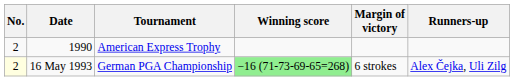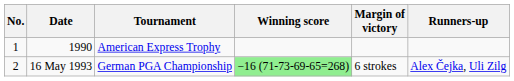 <table class="wikitable" style="font-size:95%;">
 <tr>
 <th>No.</th>
 <th>Date</th>
 <th>Tournament</th>
 <th>Winning score</th>
 <th>Margin of<br>victory</th>
 <th>Runners-up</th>
 </tr>
 <tr>
-<td align=center>2</td>
+<td align=center>1</td>
 <td align=right>1990</td>
 <td><a href='#'>American Express Trophy</a></td>
 <td></td>
 <td></td>
 <td></td>
 </tr>
 <tr>
-<td align=center style="background: lightyellow;">2</td>
+<td align=center>2</td>
 <td align=right>16 May 1993</td>
 <td><a href='#'>German PGA Championship</a></td>
 <td style="background: lightgreen;">−16 (71-73-69-65=268)</td>
 <td>6 strokes</td>
 <td> <a href='#'>Alex Čejka</a>,  <a href='#'>Uli Zilg</a></td>
 </tr>
 </table>
